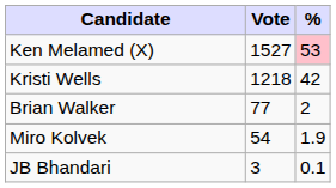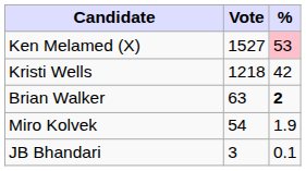 <table class="wikitable">
 <tr>
 <th style="background:#ddf; width:200px;">Candidate</th>
 <th style="background:#ddf;">Vote</th>
 <th style="background:#ddf;">%</th>
 </tr>
 <tr>
 <td>Ken Melamed (X)</td>
 <td>1527</td>
 <td style="background: pink;">53</td>
 </tr>
 <tr>
 <td>Kristi Wells</td>
 <td>1218</td>
 <td>42</td>
 </tr>
 <tr>
 <td>Brian Walker</td>
-<td>77</td>
-<td>2</td>
+<td>63</td>
+<td><strong>2</strong></td>
 </tr>
 <tr>
 <td>Miro Kolvek</td>
 <td>54</td>
 <td>1.9</td>
 </tr>
 <tr>
 <td>JB Bhandari</td>
 <td>3</td>
 <td>0.1</td>
 </tr>
 </table>
